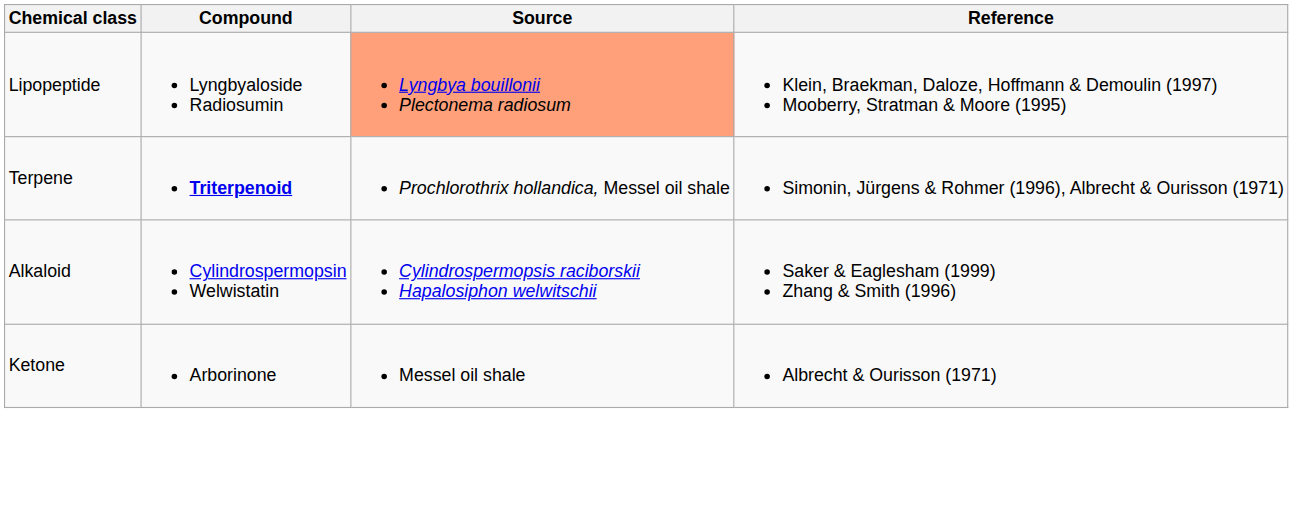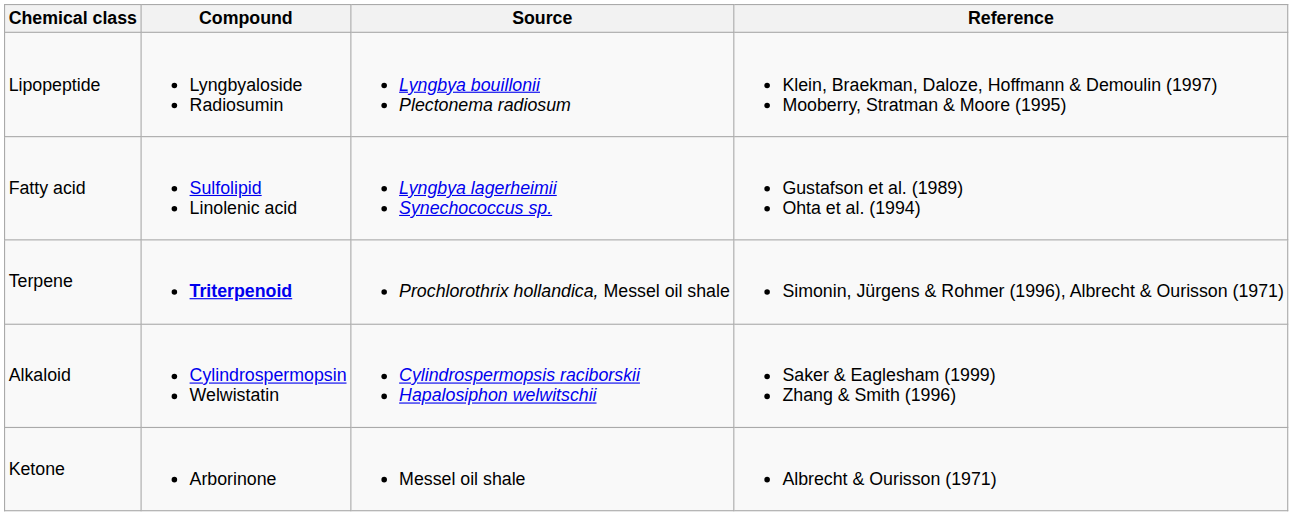 <table class="wikitable">
 <tr>
 <th>Chemical class</th>
 <th>Compound</th>
 <th>Source</th>
 <th>Reference</th>
 </tr>
 <tr>
 <td>Lipopeptide</td>
 <td><br><ul><li>Lyngbyaloside</li><li>Radiosumin</li></ul></td>
-<td style="background: lightsalmon;"><br><ul><li><em><a href='#'>Lyngbya bouillonii</a></em></li><li><em>Plectonema radiosum</em></li></ul></td>
+<td><br><ul><li><em><a href='#'>Lyngbya bouillonii</a></em></li><li><em>Plectonema radiosum</em></li></ul></td>
 <td><br><ul><li>Klein, Braekman, Daloze, Hoffmann & Demoulin (1997)</li><li>Mooberry, Stratman & Moore (1995)</li></ul></td>
+</tr>
+<tr>
+<td>Fatty acid</td>
+<td><br><ul><li><a href='#'>Sulfolipid</a></li><li>Linolenic acid</li></ul></td>
+<td><br><ul><li><em><a href='#'>Lyngbya lagerheimii</a></em></li><li><em><a href='#'>Synechococcus sp.</a></em></li></ul></td>
+<td><br><ul><li>Gustafson et al. (1989)</li><li>Ohta et al. (1994)</li></ul></td>
 </tr>
 <tr>
 <td>Terpene</td>
 <td><strong><br><ul><li><a href='#'>Triterpenoid</a></li></ul></strong></td>
 <td><br><ul><li><em>Prochlorothrix hollandica,</em> Messel oil shale</li></ul></td>
 <td><br><ul><li>Simonin, Jürgens & Rohmer (1996), Albrecht & Ourisson (1971)</li></ul></td>
 </tr>
 <tr>
 <td>Alkaloid</td>
 <td><br><ul><li><a href='#'>Cylindrospermopsin</a></li><li>Welwistatin</li></ul></td>
 <td><br><ul><li><em><a href='#'>Cylindrospermopsis raciborskii</a></em></li><li><em><a href='#'>Hapalosiphon welwitschii</a></em></li></ul></td>
 <td><br><ul><li>Saker & Eaglesham (1999)</li><li>Zhang & Smith (1996)</li></ul></td>
 </tr>
 <tr>
 <td>Ketone</td>
 <td><br><ul><li>Arborinone</li></ul></td>
 <td><br><ul><li>Messel oil shale</li></ul></td>
 <td><br><ul><li>Albrecht & Ourisson (1971)</li></ul></td>
 </tr>
 </table>
